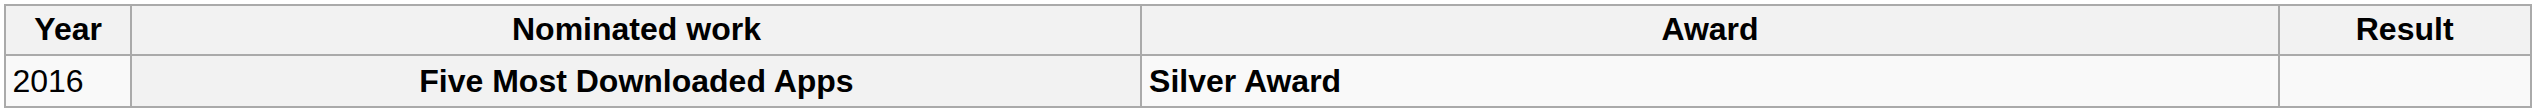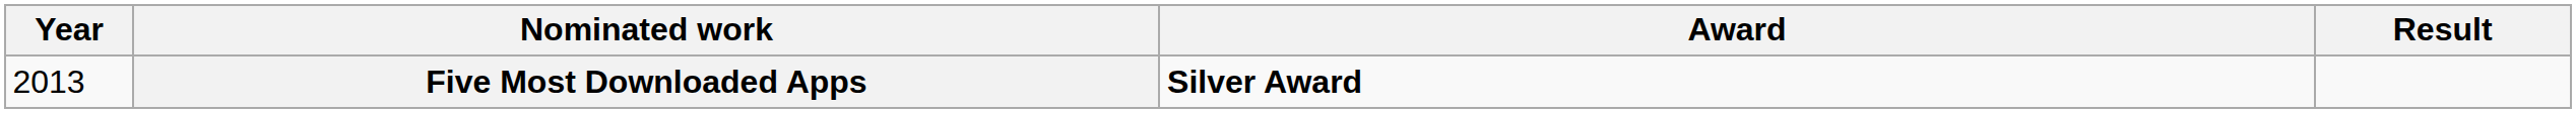 <table class="wikitable sortable" width=100%>
 <tr>
 <th width=5%>Year</th>
 <th width=40%>Nominated work</th>
 <th width=45%>Award</th>
 <th width=10%>Result</th>
 </tr>
 <tr>
-<td>2016</td>
+<td>2013</td>
 <th scope="row">Five Most Downloaded Apps</th>
 <td><strong>Silver Award</strong></td>
 <td></td>
 </tr>
 </table>
